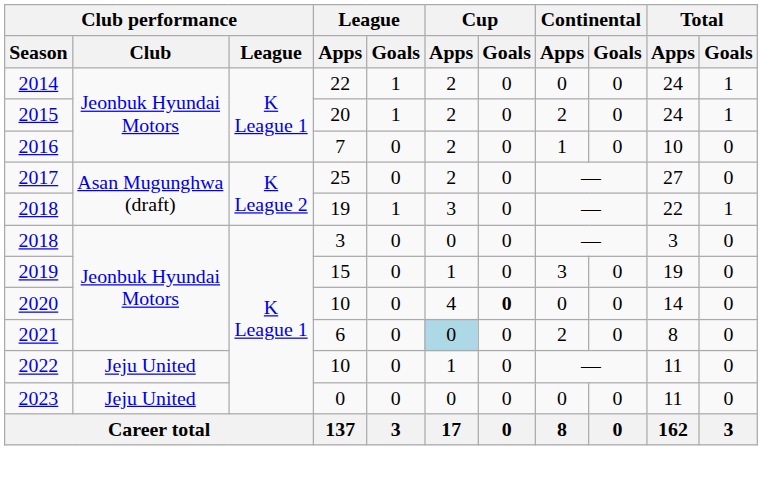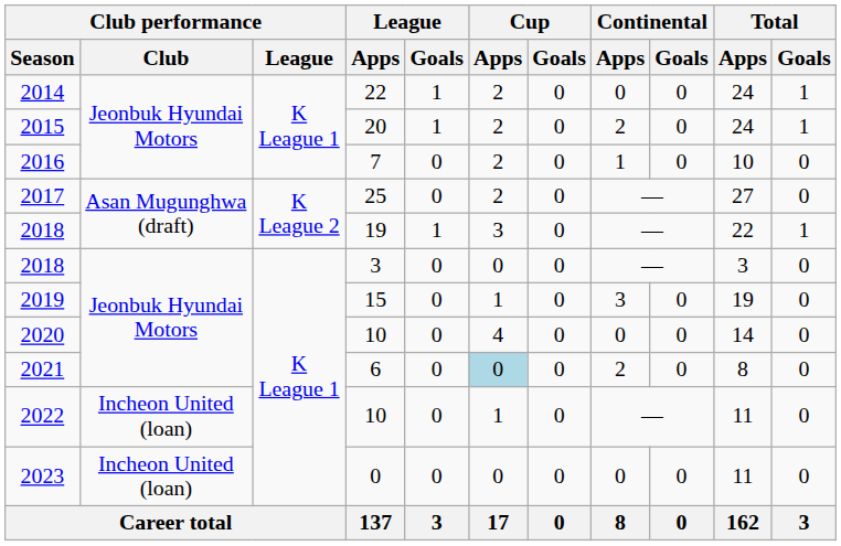 <table class="wikitable" style="text-align:center">
 <tr>
 <th colspan=3>Club performance</th>
 <th colspan=2>League</th>
 <th colspan=2>Cup</th>
 <th colspan=2>Continental</th>
 <th colspan=2>Total</th>
 </tr>
 <tr>
 <th>Season</th>
 <th>Club</th>
 <th>League</th>
 <th>Apps</th>
 <th>Goals</th>
 <th>Apps</th>
 <th>Goals</th>
 <th>Apps</th>
 <th>Goals</th>
 <th>Apps</th>
 <th>Goals</th>
 </tr>
 <tr>
 <td><a href='#'>2014</a></td>
 <td rowspan="3"><a href='#'>Jeonbuk Hyundai Motors</a></td>
 <td rowspan="3"><a href='#'>K League 1</a></td>
 <td>22</td>
 <td>1</td>
 <td>2</td>
 <td>0</td>
 <td>0</td>
 <td>0</td>
 <td>24</td>
 <td>1</td>
 </tr>
 <tr>
 <td><a href='#'>2015</a></td>
 <td>20</td>
 <td>1</td>
 <td>2</td>
 <td>0</td>
 <td>2</td>
 <td>0</td>
 <td>24</td>
 <td>1</td>
 </tr>
 <tr>
 <td><a href='#'>2016</a></td>
 <td>7</td>
 <td>0</td>
 <td>2</td>
 <td>0</td>
 <td>1</td>
 <td>0</td>
 <td>10</td>
 <td>0</td>
 </tr>
 <tr>
 <td><a href='#'>2017</a></td>
 <td rowspan="2"><a href='#'>Asan Mugunghwa</a> (draft)</td>
 <td rowspan="2"><a href='#'>K League 2</a></td>
 <td>25</td>
 <td>0</td>
 <td>2</td>
 <td>0</td>
 <td colspan=2>—</td>
 <td>27</td>
 <td>0</td>
 </tr>
 <tr>
 <td><a href='#'>2018</a></td>
 <td>19</td>
 <td>1</td>
 <td>3</td>
 <td>0</td>
 <td colspan=2>—</td>
 <td>22</td>
 <td>1</td>
 </tr>
 <tr>
 <td><a href='#'>2018</a></td>
 <td rowspan="4"><a href='#'>Jeonbuk Hyundai Motors</a></td>
 <td rowspan="6"><a href='#'>K League 1</a></td>
 <td>3</td>
 <td>0</td>
 <td>0</td>
 <td>0</td>
 <td colspan=2>—</td>
 <td>3</td>
 <td>0</td>
 </tr>
 <tr>
 <td><a href='#'>2019</a></td>
 <td>15</td>
 <td>0</td>
 <td>1</td>
 <td>0</td>
 <td>3</td>
 <td>0</td>
 <td>19</td>
 <td>0</td>
 </tr>
 <tr>
 <td><a href='#'>2020</a></td>
 <td>10</td>
 <td>0</td>
 <td>4</td>
-<td><strong>0</strong></td>
+<td>0</td>
 <td>0</td>
 <td>0</td>
 <td>14</td>
 <td>0</td>
 </tr>
 <tr>
 <td><a href='#'>2021</a></td>
 <td>6</td>
 <td>0</td>
 <td style="background: lightblue;">0</td>
 <td>0</td>
 <td>2</td>
 <td>0</td>
 <td>8</td>
 <td>0</td>
 </tr>
 <tr>
 <td><a href='#'>2022</a></td>
-<td><a href='#'>Jeju United</a></td>
+<td><a href='#'>Incheon United</a> (loan)</td>
 <td>10</td>
 <td>0</td>
 <td>1</td>
 <td>0</td>
 <td colspan=2>—</td>
 <td>11</td>
 <td>0</td>
 </tr>
 <tr>
 <td><a href='#'>2023</a></td>
-<td><a href='#'>Jeju United</a></td>
+<td><a href='#'>Incheon United</a> (loan)</td>
 <td>0</td>
 <td>0</td>
 <td>0</td>
 <td>0</td>
 <td>0</td>
 <td>0</td>
 <td>11</td>
 <td>0</td>
 </tr>
 <tr>
 <th colspan=3>Career total</th>
 <th>137</th>
 <th>3</th>
 <th>17</th>
 <th>0</th>
 <th>8</th>
 <th>0</th>
 <th>162</th>
 <th>3</th>
 </tr>
 </table>
